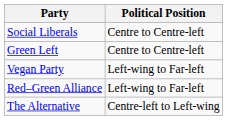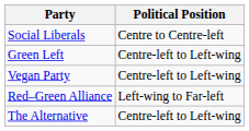 <table class="wikitable mw-collapsible mw-collapsed">
 <tr>
 <th>Party</th>
 <th>Political Position</th>
 </tr>
 <tr>
 <td><a href='#'>Social Liberals</a></td>
 <td>Centre to Centre-left</td>
 </tr>
 <tr>
 <td><a href='#'>Green Left</a></td>
-<td>Centre to Centre-left</td>
+<td>Centre-left to Left-wing</td>
 </tr>
 <tr>
 <td><a href='#'>Vegan Party</a></td>
-<td>Left-wing to Far-left</td>
+<td>Centre-left to Left-wing</td>
 </tr>
 <tr>
 <td><a href='#'>Red–Green Alliance</a></td>
 <td>Left-wing to Far-left</td>
 </tr>
 <tr>
 <td><a href='#'>The Alternative</a></td>
 <td>Centre-left to Left-wing</td>
 </tr>
 </table>
